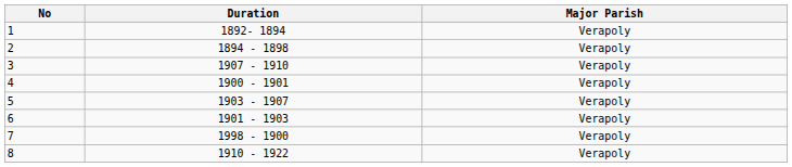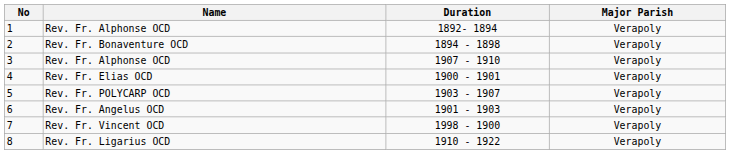 <table class="wikitable" style="width: 60%">
 <tr>
 <th>No</th>
+<th>Name</th>
 <th>Duration</th>
 <th>Major Parish</th>
 </tr>
 <tr>
 <td>1</td>
+<td>Rev. Fr. Alphonse OCD</td>
 <td align=center>1892- 1894</td>
 <td align=center>Verapoly</td>
 </tr>
 <tr>
 <td>2</td>
+<td>Rev. Fr. Bonaventure OCD</td>
 <td align=center>1894 - 1898</td>
 <td align=center>Verapoly</td>
 </tr>
 <tr>
 <td>3</td>
+<td>Rev. Fr. Alphonse OCD</td>
 <td align=center>1907 - 1910</td>
 <td align=center>Verapoly</td>
 </tr>
 <tr>
 <td>4</td>
+<td>Rev. Fr. Elias OCD</td>
 <td align=center>1900 - 1901</td>
 <td align=center>Verapoly</td>
 </tr>
 <tr>
 <td>5</td>
+<td>Rev. Fr. POLYCARP OCD</td>
 <td align=center>1903 - 1907</td>
 <td align=center>Verapoly</td>
 </tr>
 <tr>
 <td>6</td>
+<td>Rev. Fr. Angelus OCD</td>
 <td align=center>1901 - 1903</td>
 <td align=center>Verapoly</td>
 </tr>
 <tr>
 <td>7</td>
+<td>Rev. Fr. Vincent OCD</td>
 <td align=center>1998 - 1900</td>
 <td align=center>Verapoly</td>
 </tr>
 <tr>
 <td>8</td>
+<td>Rev. Fr. Ligarius OCD</td>
 <td align=center>1910 - 1922</td>
 <td align=center>Verapoly</td>
 </tr>
 </table>
